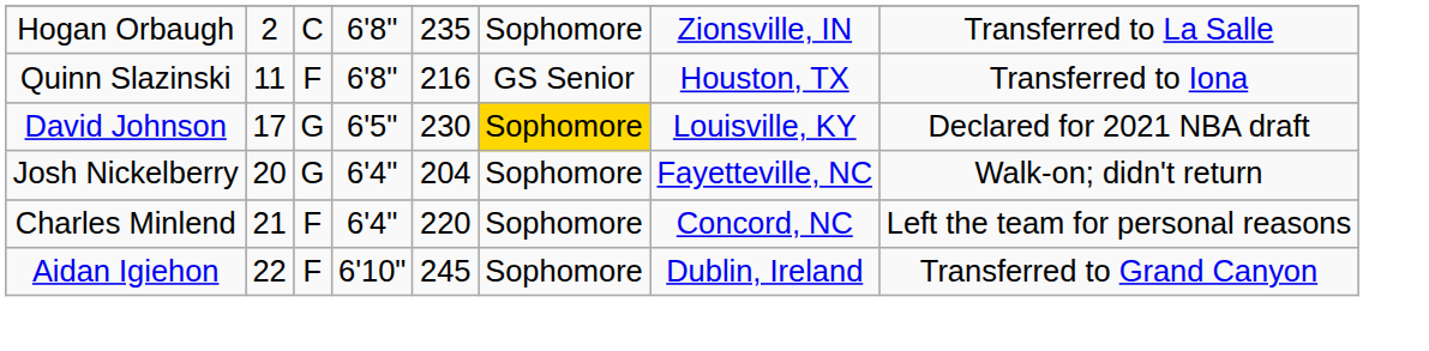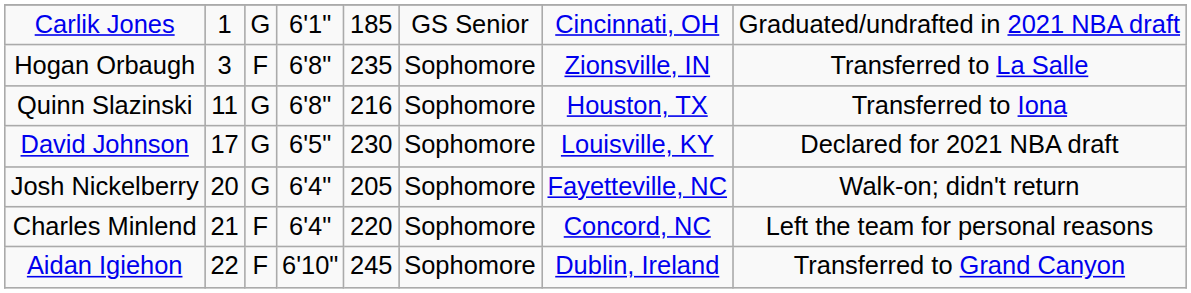 <table class="wikitable sortable" border="1" style="text-align:center;">
 <tr align=center>
 </tr>
 <tr>
+<td><a href='#'>Carlik Jones</a></td>
+<td>1</td>
+<td>G</td>
+<td>6'1"</td>
+<td>185</td>
+<td>GS Senior</td>
+<td><a href='#'>Cincinnati, OH</a></td>
+<td>Graduated/undrafted in <a href='#'>2021 NBA draft</a></td>
+</tr>
+<tr>
 <td>Hogan Orbaugh</td>
-<td>2</td>
-<td>C</td>
+<td>3</td>
+<td>F</td>
 <td>6'8"</td>
 <td>235</td>
 <td>Sophomore</td>
 <td><a href='#'>Zionsville, IN</a></td>
 <td>Transferred to <a href='#'>La Salle</a></td>
 </tr>
 <tr>
 <td>Quinn Slazinski</td>
 <td>11</td>
-<td>F</td>
+<td>G</td>
 <td>6'8"</td>
 <td>216</td>
-<td>GS Senior</td>
+<td>Sophomore</td>
 <td><a href='#'>Houston, TX</a></td>
 <td>Transferred to <a href='#'>Iona</a></td>
 </tr>
 <tr>
 <td><a href='#'>David Johnson</a></td>
 <td>17</td>
 <td>G</td>
 <td>6'5"</td>
 <td>230</td>
-<td style="background: gold;">Sophomore</td>
+<td>Sophomore</td>
 <td><a href='#'>Louisville, KY</a></td>
 <td>Declared for 2021 NBA draft</td>
 </tr>
 <tr>
 <td>Josh Nickelberry</td>
 <td>20</td>
 <td>G</td>
 <td>6'4"</td>
-<td>204</td>
+<td>205</td>
 <td>Sophomore</td>
 <td><a href='#'>Fayetteville, NC</a></td>
 <td>Walk-on; didn't return</td>
 </tr>
 <tr>
 <td>Charles Minlend</td>
 <td>21</td>
 <td>F</td>
 <td>6'4"</td>
 <td>220</td>
 <td>Sophomore</td>
 <td><a href='#'>Concord, NC</a></td>
 <td>Left the team for personal reasons</td>
 </tr>
 <tr>
 <td><a href='#'>Aidan Igiehon</a></td>
 <td>22</td>
 <td>F</td>
 <td>6'10"</td>
 <td>245</td>
 <td>Sophomore</td>
 <td><a href='#'>Dublin, Ireland</a></td>
 <td>Transferred to <a href='#'>Grand Canyon</a></td>
 </tr>
 </table>
